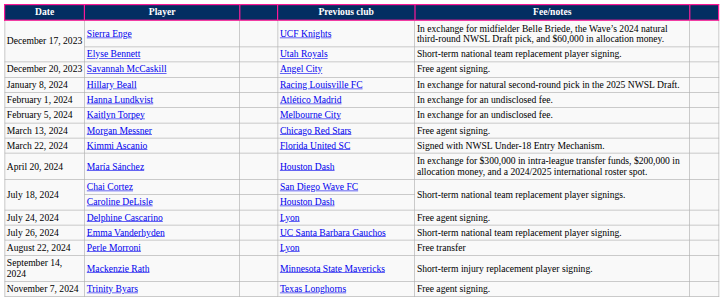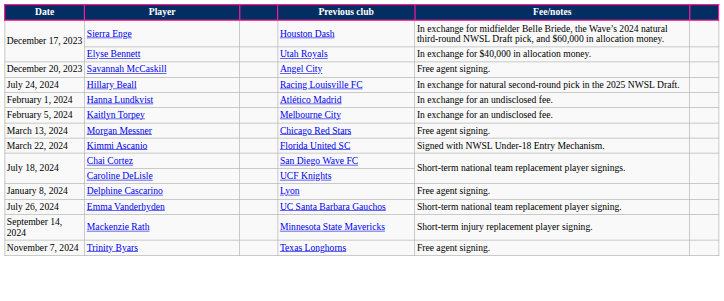 <table class="wikitable">
 <tr>
 <th style="background:#032E62; color:white; border:2px solid #FC1896; width:125px;" scope="col">Date</th>
 <th style="background:#032E62; color:white; border:2px solid #FC1896; width:250px;" scope="col">Player</th>
 <th style="background:#032E62; color:white; border:2px solid #FC1896; width:55px;" scope="col"></th>
 <th style="background:#032E62; color:white; border:2px solid #FC1896; width:220px;" scope="col">Previous club</th>
 <th style="background:#032E62; color:white; border:2px solid #FC1896; width:450px;" scope="col">Fee/notes</th>
 <th style="background:#032E62; color:white; border:2px solid #FC1896; width:40px;" scope="col"></th>
 </tr>
 <tr>
 <td rowspan="2">December 17, 2023</td>
 <td> <a href='#'>Sierra Enge</a></td>
 <td></td>
-<td> <a href='#'>UCF Knights</a></td>
+<td> <a href='#'>Houston Dash</a></td>
 <td>In exchange for midfielder Belle Briede, the Wave’s 2024 natural third-round NWSL Draft pick, and $60,000 in allocation money.</td>
 <td></td>
 </tr>
 <tr>
 <td> <a href='#'>Elyse Bennett</a></td>
 <td></td>
 <td> <a href='#'>Utah Royals</a></td>
-<td>Short-term national team replacement player signing.</td>
+<td>In exchange for $40,000 in allocation money.</td>
 <td></td>
 </tr>
 <tr>
 <td>December 20, 2023</td>
 <td> <a href='#'>Savannah McCaskill</a></td>
 <td></td>
 <td> <a href='#'>Angel City</a></td>
 <td>Free agent signing.</td>
 <td></td>
 </tr>
 <tr>
-<td>January 8, 2024</td>
+<td>July 24, 2024</td>
 <td> <a href='#'>Hillary Beall</a></td>
 <td></td>
 <td> <a href='#'>Racing Louisville FC</a></td>
 <td>In exchange for natural second-round pick in the 2025 NWSL Draft.</td>
 <td></td>
 </tr>
 <tr>
 <td>February 1, 2024</td>
 <td> <a href='#'>Hanna Lundkvist</a></td>
 <td></td>
 <td> <a href='#'>Atlético Madrid</a></td>
 <td>In exchange for an undisclosed fee.</td>
 <td></td>
 </tr>
 <tr>
 <td>February 5, 2024</td>
 <td> <a href='#'>Kaitlyn Torpey</a></td>
 <td></td>
 <td> <a href='#'>Melbourne City</a></td>
 <td>In exchange for an undisclosed fee.</td>
 <td></td>
 </tr>
 <tr>
 <td>March 13, 2024</td>
 <td> <a href='#'>Morgan Messner</a></td>
 <td></td>
 <td> <a href='#'>Chicago Red Stars</a></td>
 <td>Free agent signing.</td>
 <td></td>
 </tr>
 <tr>
 <td>March 22, 2024</td>
 <td> <a href='#'>Kimmi Ascanio</a></td>
 <td></td>
 <td> <a href='#'>Florida United SC</a></td>
 <td>Signed with NWSL Under-18 Entry Mechanism.</td>
 <td></td>
 </tr>
 <tr>
-<td>April 20, 2024</td>
-<td> <a href='#'>María Sánchez</a></td>
-<td></td>
-<td> <a href='#'>Houston Dash</a></td>
-<td>In exchange for $300,000 in intra-league transfer funds, $200,000 in allocation money, and a 2024/2025 international roster spot.</td>
-<td></td>
-</tr>
-<tr>
 <td rowspan="2">July 18, 2024</td>
 <td> <a href='#'>Chai Cortez</a></td>
 <td></td>
 <td> <a href='#'>San Diego Wave FC</a></td>
 <td rowspan="2">Short-term national team replacement player signings.</td>
 <td rowspan="2"></td>
 </tr>
 <tr>
 <td> <a href='#'>Caroline DeLisle</a></td>
 <td></td>
-<td> <a href='#'>Houston Dash</a></td>
+<td> <a href='#'>UCF Knights</a></td>
 </tr>
 <tr>
-<td>July 24, 2024</td>
+<td>January 8, 2024</td>
 <td> <a href='#'>Delphine Cascarino</a></td>
 <td></td>
 <td> <a href='#'>Lyon</a></td>
 <td>Free agent signing.</td>
 <td></td>
 </tr>
 <tr>
 <td>July 26, 2024</td>
 <td> <a href='#'>Emma Vanderhyden</a></td>
 <td></td>
 <td> <a href='#'>UC Santa Barbara Gauchos</a></td>
 <td>Short-term national team replacement player signing.</td>
-<td></td>
-</tr>
-<tr>
-<td>August 22, 2024</td>
-<td> <a href='#'>Perle Morroni</a></td>
-<td></td>
-<td> <a href='#'>Lyon</a></td>
-<td>Free transfer</td>
 <td></td>
 </tr>
 <tr>
 <td>September 14, 2024</td>
 <td> <a href='#'>Mackenzie Rath</a></td>
 <td></td>
 <td> <a href='#'>Minnesota State Mavericks</a></td>
 <td>Short-term injury replacement player signing.</td>
 <td></td>
 </tr>
 <tr>
 <td>November 7, 2024</td>
 <td> <a href='#'>Trinity Byars</a></td>
 <td></td>
 <td> <a href='#'>Texas Longhorns</a></td>
 <td>Free agent signing.</td>
 <td></td>
 </tr>
 </table>
